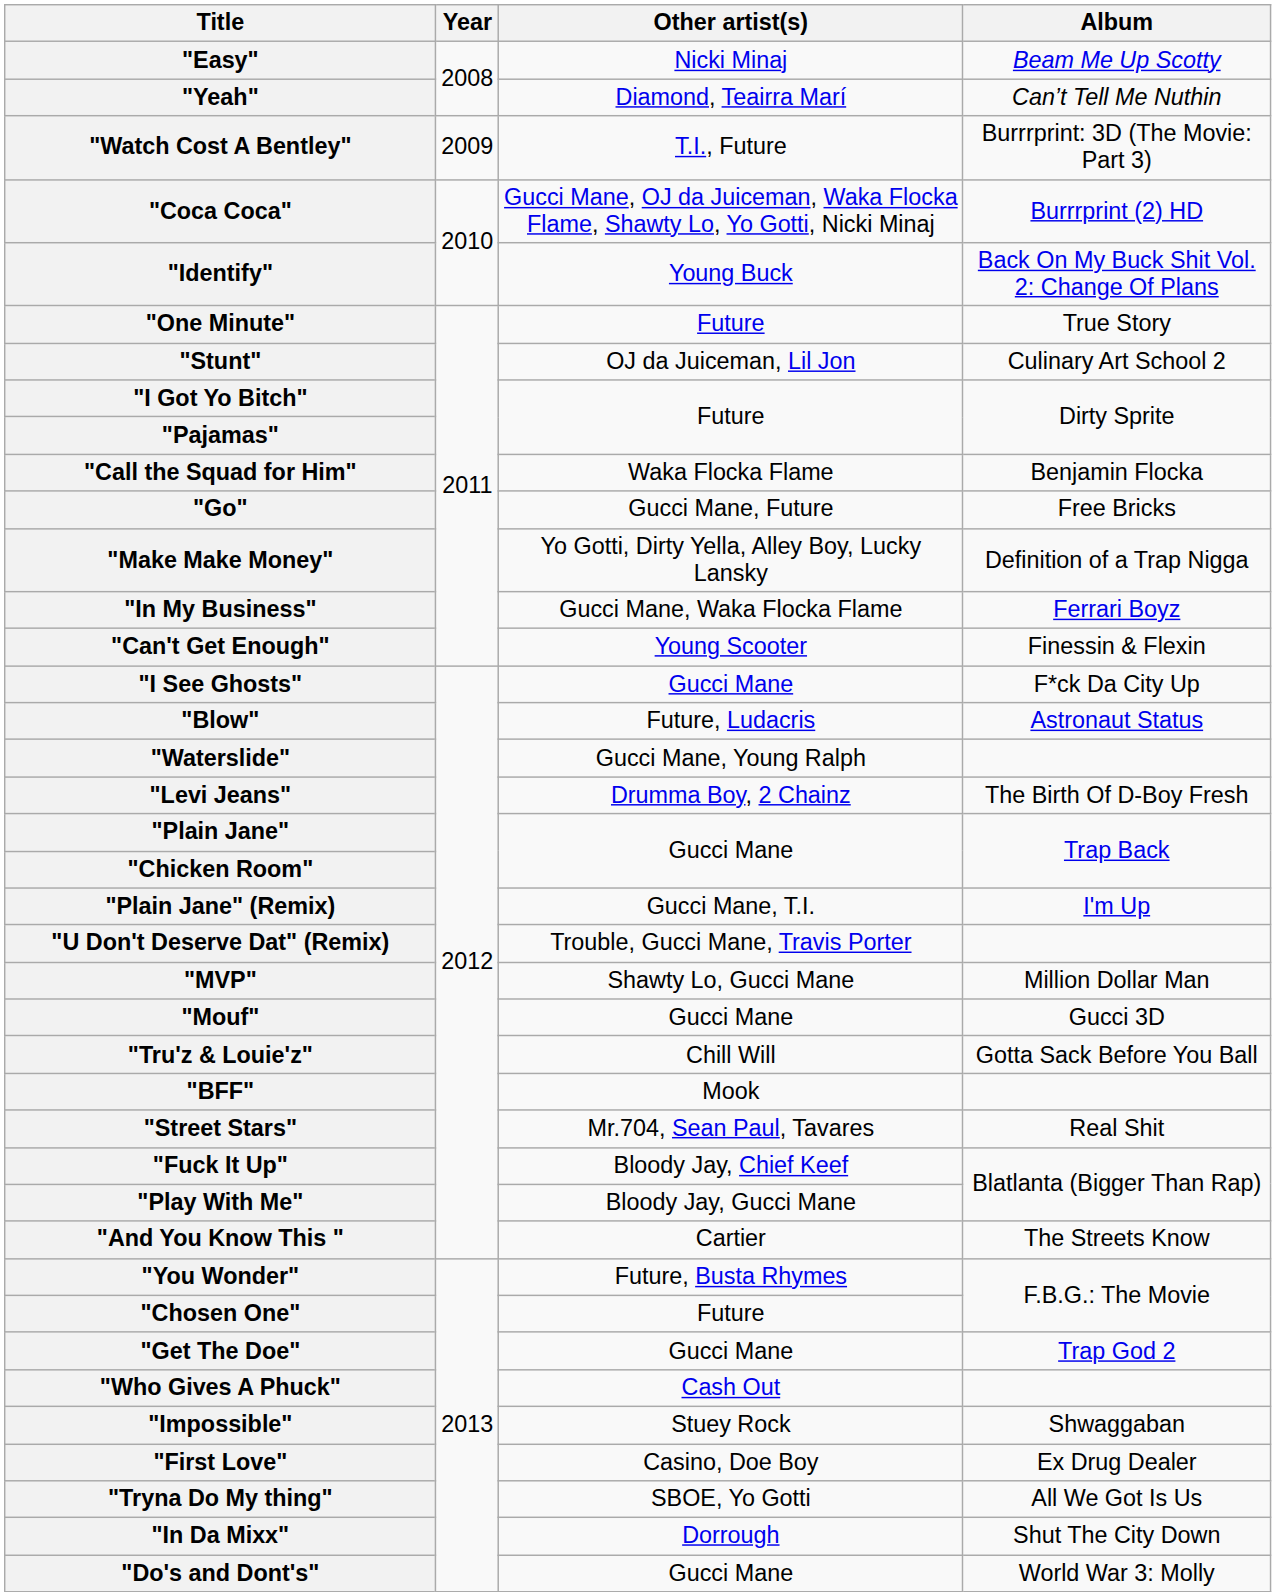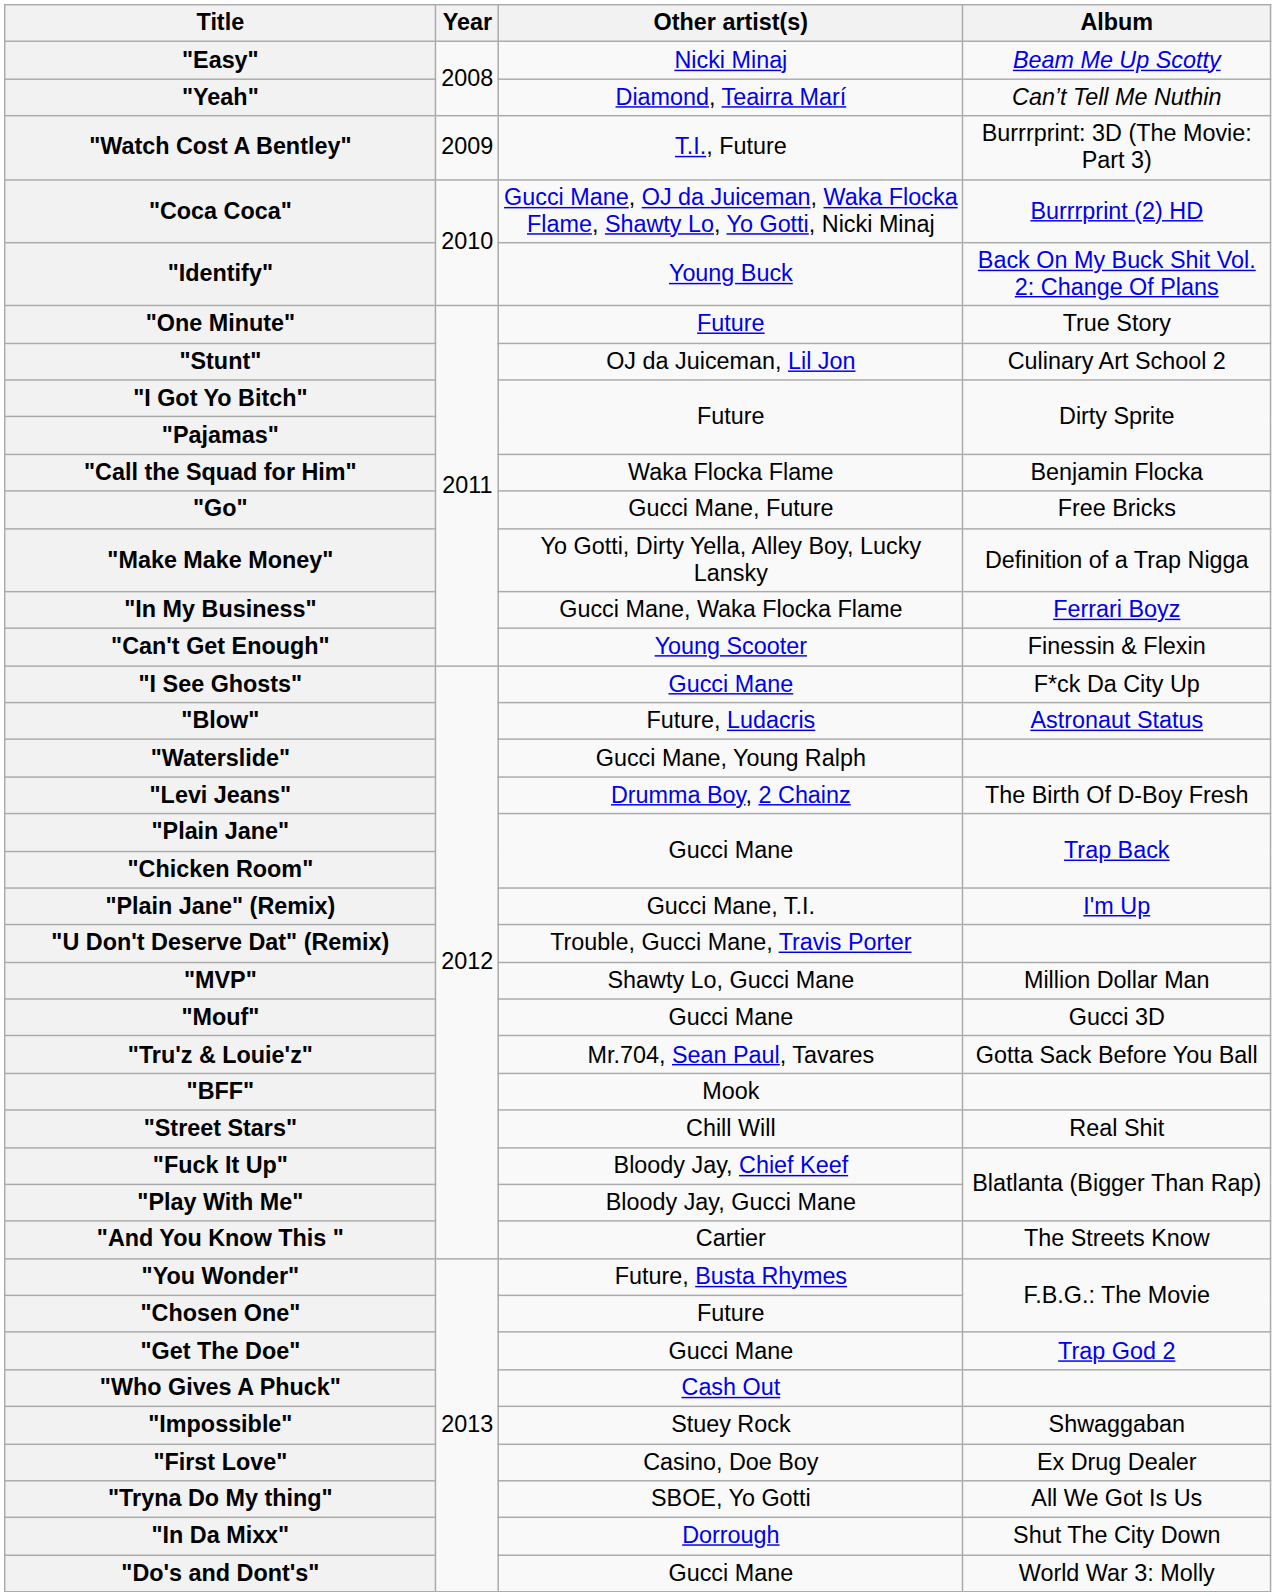 <table class="wikitable plainrowheaders" style="text-align:center;">
 <tr>
 <th scope="col" style="width:18em;">Title</th>
 <th scope="col">Year</th>
 <th scope="col">Other artist(s)</th>
 <th scope="col">Album</th>
 </tr>
 <tr>
 <th scope="row">"Easy"</th>
 <td rowspan="2">2008</td>
 <td><a href='#'>Nicki Minaj</a></td>
 <td><em><a href='#'>Beam Me Up Scotty</a></em></td>
 </tr>
 <tr>
 <th scope="row">"Yeah"</th>
 <td><a href='#'>Diamond</a>, <a href='#'>Teairra Marí</a></td>
 <td><em>Can’t Tell Me Nuthin<strong></td>
 </tr>
 <tr>
 <th scope="row">"Watch Cost A Bentley"</th>
 <td>2009</td>
 <td><a href='#'>T.I.</a>, Future</td>
 <td></em>Burrrprint: 3D (The Movie: Part 3)<em></td>
 </tr>
 <tr>
 <th scope="row">"Coca Coca"</th>
 <td rowspan="2">2010</td>
 <td><a href='#'>Gucci Mane</a>, <a href='#'>OJ da Juiceman</a>, <a href='#'>Waka Flocka Flame</a>, <a href='#'>Shawty Lo</a>, <a href='#'>Yo Gotti</a>, Nicki Minaj</td>
 <td></em><a href='#'>Burrrprint (2) HD</a><em></td>
 </tr>
 <tr>
 <th scope="row">"Identify"</th>
 <td><a href='#'>Young Buck</a></td>
 <td></em><a href='#'>Back On My Buck Shit Vol. 2: Change Of Plans</a><em></td>
 </tr>
 <tr>
 <th scope="row">"One Minute"</th>
 <td rowspan="9">2011</td>
 <td><a href='#'>Future</a></td>
 <td></em>True Story<em></td>
 </tr>
 <tr>
 <th scope="row">"Stunt"</th>
 <td>OJ da Juiceman, <a href='#'>Lil Jon</a></td>
 <td></em>Culinary Art School 2<em></td>
 </tr>
 <tr>
 <th scope="row">"I Got Yo Bitch"</th>
 <td rowspan="2">Future</td>
 <td rowspan="2"></em>Dirty Sprite<em></td>
 </tr>
 <tr>
 <th scope="row">"Pajamas"</th>
 </tr>
 <tr>
 <th scope="row">"Call the Squad for Him"</th>
 <td>Waka Flocka Flame</td>
 <td></em>Benjamin Flocka<em></td>
 </tr>
 <tr>
 <th scope="row">"Go"</th>
 <td>Gucci Mane, Future</td>
 <td></em>Free Bricks<em></td>
 </tr>
 <tr>
 <th scope="row">"Make Make Money"</th>
 <td>Yo Gotti, Dirty Yella, Alley Boy, Lucky Lansky</td>
 <td></em>Definition of a Trap Nigga<em></td>
 </tr>
 <tr>
 <th scope="row">"In My Business"</th>
 <td>Gucci Mane, Waka Flocka Flame</td>
 <td></em><a href='#'>Ferrari Boyz</a><em></td>
 </tr>
 <tr>
 <th scope="row">"Can't Get Enough"</th>
 <td><a href='#'>Young Scooter</a></td>
 <td></em>Finessin & Flexin<em></td>
 </tr>
 <tr>
 <th scope="row">"I See Ghosts"</th>
 <td rowspan="16">2012</td>
 <td><a href='#'>Gucci Mane</a></td>
 <td></em>F*ck Da City Up<em></td>
 </tr>
 <tr>
 <th scope="row">"Blow"</th>
 <td>Future, <a href='#'>Ludacris</a></td>
 <td></em><a href='#'>Astronaut Status</a><em></td>
 </tr>
 <tr>
 <th scope="row">"Waterslide"</th>
 <td>Gucci Mane, Young Ralph</td>
 <td></td>
 </tr>
 <tr>
 <th scope="row">"Levi Jeans"</th>
 <td><a href='#'>Drumma Boy</a>, <a href='#'>2 Chainz</a></td>
 <td></em>The Birth Of D-Boy Fresh<em></td>
 </tr>
 <tr>
 <th scope="row">"Plain Jane"</th>
 <td rowspan="2">Gucci Mane</td>
 <td rowspan="2"></em><a href='#'>Trap Back</a><em></td>
 </tr>
 <tr>
 <th scope="row">"Chicken Room"</th>
 </tr>
 <tr>
 <th scope="row">"Plain Jane" (Remix)</th>
 <td>Gucci Mane, T.I.</td>
 <td></em><a href='#'>I'm Up</a><em></td>
 </tr>
 <tr>
 <th scope="row">"U Don't Deserve Dat" (Remix)</th>
 <td>Trouble, Gucci Mane, <a href='#'>Travis Porter</a></td>
 <td></td>
 </tr>
 <tr>
 <th scope="row">"MVP"</th>
 <td>Shawty Lo, Gucci Mane</td>
 <td></em>Million Dollar Man<em></td>
 </tr>
 <tr>
 <th scope="row">"Mouf"</th>
 <td>Gucci Mane</td>
 <td></em>Gucci 3D<em></td>
 </tr>
 <tr>
 <th scope="row">"Tru'z & Louie'z"</th>
-<td>Chill Will</td>
+<td>Mr.704, <a href='#'>Sean Paul</a>, Tavares</td>
 <td></em>Gotta Sack Before You Ball<em></td>
 </tr>
 <tr>
 <th scope="row">"BFF"</th>
 <td>Mook</td>
 <td></td>
 </tr>
 <tr>
 <th scope="row">"Street Stars"</th>
-<td>Mr.704, <a href='#'>Sean Paul</a>, Tavares</td>
+<td>Chill Will</td>
 <td></em>Real Shit<em></td>
 </tr>
 <tr>
 <th scope="row">"Fuck It Up"</th>
 <td>Bloody Jay, <a href='#'>Chief Keef</a></td>
 <td rowspan="2"></em>Blatlanta (Bigger Than Rap)<em></td>
 </tr>
 <tr>
 <th scope="row">"Play With Me"</th>
 <td>Bloody Jay, Gucci Mane</td>
 </tr>
 <tr>
 <th scope="row">"And You Know This "</th>
 <td>Cartier</td>
 <td></em>The Streets Know<em></td>
 </tr>
 <tr>
 <th scope="row">"You Wonder"</th>
 <td rowspan="9">2013</td>
 <td>Future, <a href='#'>Busta Rhymes</a></td>
 <td rowspan="2"></em>F.B.G.: The Movie<em></td>
 </tr>
 <tr>
 <th scope="row">"Chosen One"</th>
 <td>Future</td>
 </tr>
 <tr>
 <th scope="row">"Get The Doe"</th>
 <td>Gucci Mane</td>
 <td></em><a href='#'>Trap God 2</a><em></td>
 </tr>
 <tr>
 <th scope="row">"Who Gives A Phuck"</th>
 <td><a href='#'>Cash Out</a></td>
 <td></td>
 </tr>
 <tr>
 <th scope="row">"Impossible"</th>
 <td>Stuey Rock</td>
 <td></em>Shwaggaban<em></td>
 </tr>
 <tr>
 <th scope="row">"First Love"</th>
 <td>Casino, Doe Boy</td>
 <td></em>Ex Drug Dealer<em></td>
 </tr>
 <tr>
 <th scope="row">"Tryna Do My thing"</th>
 <td>SBOE, Yo Gotti</td>
 <td></em>All We Got Is Us<em></td>
 </tr>
 <tr>
 <th scope="row">"In Da Mixx"</th>
 <td><a href='#'>Dorrough</a></td>
 <td></em>Shut The City Down<em></td>
 </tr>
 <tr>
 <th scope="row">"Do's and Dont's"</th>
 <td>Gucci Mane</td>
 <td></em>World War 3: Molly<em></td>
 </tr>
 </table>
